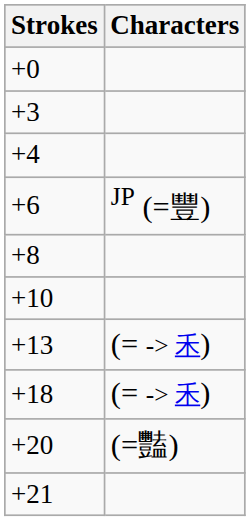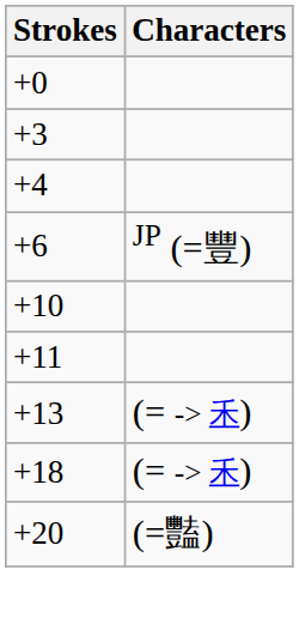 <table class="wikitable">
 <tr>
 <th>Strokes</th>
 <th>Characters</th>
 </tr>
 <tr>
 <td>+0</td>
 <td style="font-size: large;"></td>
 </tr>
 <tr>
 <td>+3</td>
 <td style="font-size: large;"> </td>
 </tr>
 <tr>
 <td>+4</td>
 <td style="font-size: large;"></td>
 </tr>
 <tr>
 <td>+6</td>
 <td style="font-size: large;"><sup>JP</sup> (=豐) </td>
 </tr>
 <tr>
-<td>+8</td>
-<td style="font-size: large;">  </td>
+<td>+10</td>
+<td style="font-size: large;"></td>
 </tr>
 <tr>
-<td>+10</td>
+<td>+11</td>
 <td style="font-size: large;"></td>
 </tr>
 <tr>
 <td>+13</td>
 <td style="font-size: large;"> (= <small>-> <a href='#'>禾</a></small>)</td>
 </tr>
 <tr>
 <td>+18</td>
 <td style="font-size: large;"> (= <small>-> <a href='#'>禾</a></small>)</td>
 </tr>
 <tr>
 <td>+20</td>
 <td style="font-size: large;"> (=豔)</td>
 </tr>
-<tr>
-<td>+21</td>
-<td style="font-size: large;"></td>
-</tr>
 </table>
